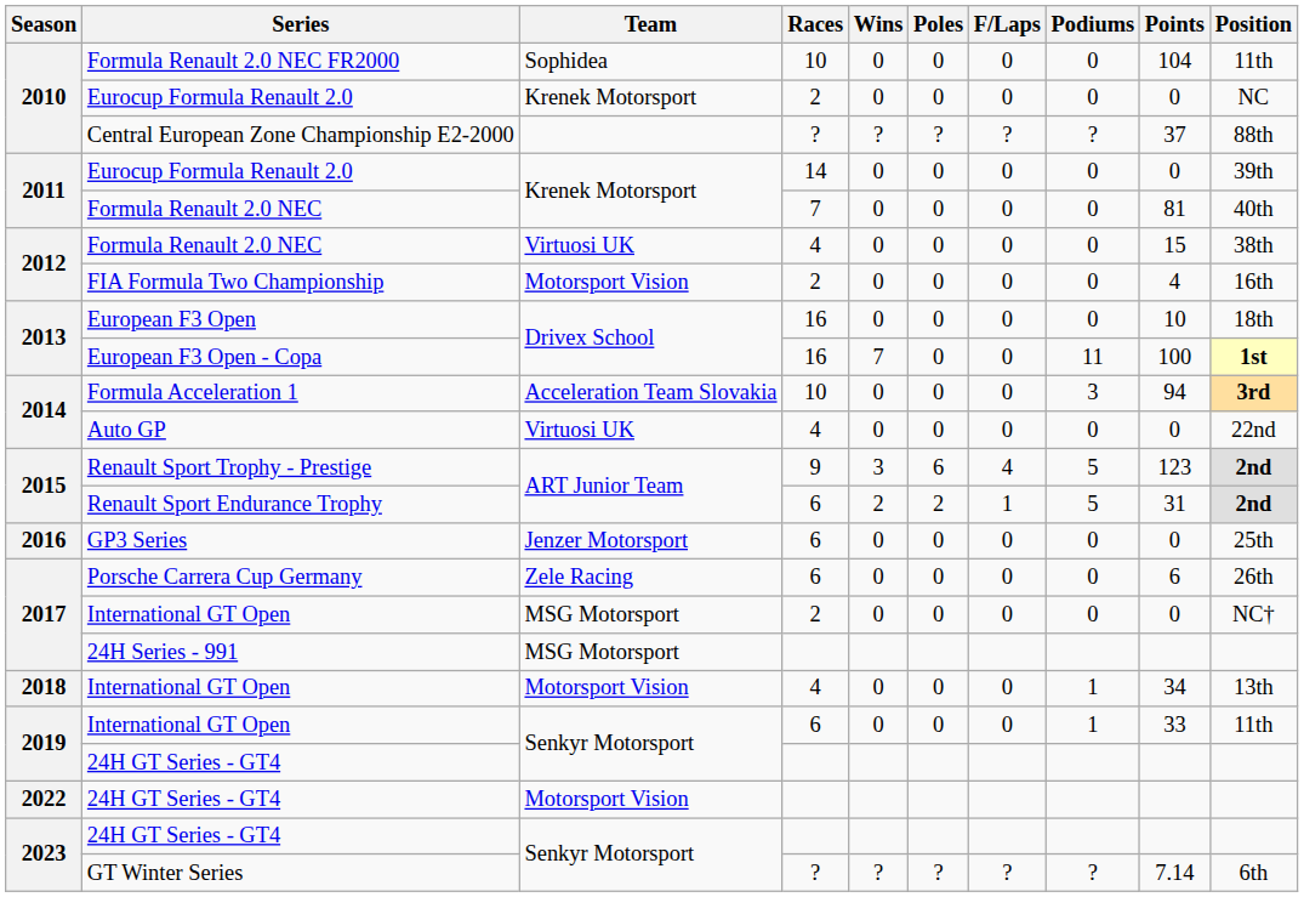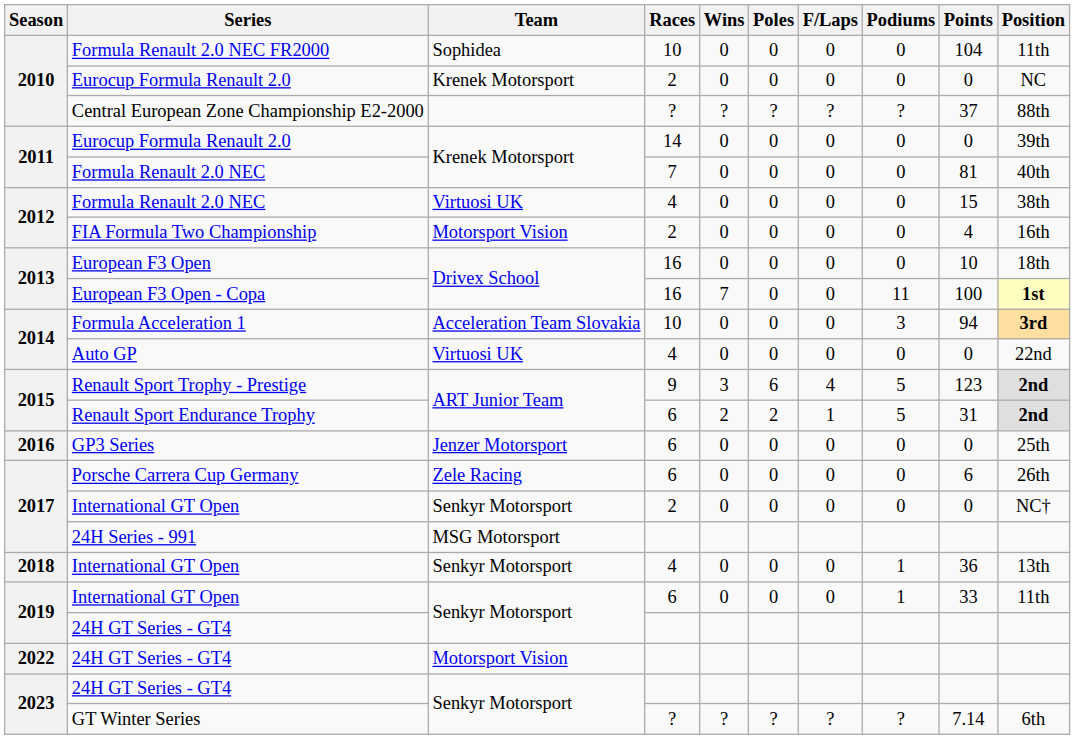 <table class="wikitable" style="font-size: 90%; text-align:center">
 <tr>
 <th>Season</th>
 <th>Series</th>
 <th>Team</th>
 <th>Races</th>
 <th>Wins</th>
 <th>Poles</th>
 <th>F/Laps</th>
 <th>Podiums</th>
 <th>Points</th>
 <th>Position</th>
 </tr>
 <tr>
 <th rowspan=3>2010</th>
 <td align=left><a href='#'>Formula Renault 2.0 NEC FR2000</a></td>
 <td align=left>Sophidea</td>
 <td>10</td>
 <td>0</td>
 <td>0</td>
 <td>0</td>
 <td>0</td>
 <td>104</td>
 <td>11th</td>
 </tr>
 <tr>
 <td align=left><a href='#'>Eurocup Formula Renault 2.0</a></td>
 <td align=left>Krenek Motorsport</td>
 <td>2</td>
 <td>0</td>
 <td>0</td>
 <td>0</td>
 <td>0</td>
 <td>0</td>
 <td>NC</td>
 </tr>
 <tr>
 <td align=left nowrap>Central European Zone Championship E2-2000</td>
 <td align=left></td>
 <td>?</td>
 <td>?</td>
 <td>?</td>
 <td>?</td>
 <td>?</td>
 <td>37</td>
 <td>88th</td>
 </tr>
 <tr>
 <th rowspan=2>2011</th>
 <td align=left><a href='#'>Eurocup Formula Renault 2.0</a></td>
 <td rowspan=2 align=left>Krenek Motorsport</td>
 <td>14</td>
 <td>0</td>
 <td>0</td>
 <td>0</td>
 <td>0</td>
 <td>0</td>
 <td>39th</td>
 </tr>
 <tr>
 <td align=left><a href='#'>Formula Renault 2.0 NEC</a></td>
 <td>7</td>
 <td>0</td>
 <td>0</td>
 <td>0</td>
 <td>0</td>
 <td>81</td>
 <td>40th</td>
 </tr>
 <tr>
 <th rowspan=2>2012</th>
 <td align=left><a href='#'>Formula Renault 2.0 NEC</a></td>
 <td align=left><a href='#'>Virtuosi UK</a></td>
 <td>4</td>
 <td>0</td>
 <td>0</td>
 <td>0</td>
 <td>0</td>
 <td>15</td>
 <td>38th</td>
 </tr>
 <tr>
 <td align=left><a href='#'>FIA Formula Two Championship</a></td>
 <td align=left><a href='#'>Motorsport Vision</a></td>
 <td>2</td>
 <td>0</td>
 <td>0</td>
 <td>0</td>
 <td>0</td>
 <td>4</td>
 <td>16th</td>
 </tr>
 <tr>
 <th rowspan=2>2013</th>
 <td align=left><a href='#'>European F3 Open</a></td>
 <td align=left rowspan=2><a href='#'>Drivex School</a></td>
 <td>16</td>
 <td>0</td>
 <td>0</td>
 <td>0</td>
 <td>0</td>
 <td>10</td>
 <td>18th</td>
 </tr>
 <tr>
 <td align=left><a href='#'>European F3 Open - Copa</a></td>
 <td>16</td>
 <td>7</td>
 <td>0</td>
 <td>0</td>
 <td>11</td>
 <td>100</td>
 <td style="background:#FFFFBF;"><strong>1st</strong></td>
 </tr>
 <tr>
 <th rowspan=2>2014</th>
 <td align=left><a href='#'>Formula Acceleration 1</a></td>
 <td align=left nowrap><a href='#'>Acceleration Team Slovakia</a></td>
 <td>10</td>
 <td>0</td>
 <td>0</td>
 <td>0</td>
 <td>3</td>
 <td>94</td>
 <td style="background:#FFDF9F;"><strong>3rd</strong></td>
 </tr>
 <tr>
 <td align=left><a href='#'>Auto GP</a></td>
 <td align=left><a href='#'>Virtuosi UK</a></td>
 <td>4</td>
 <td>0</td>
 <td>0</td>
 <td>0</td>
 <td>0</td>
 <td>0</td>
 <td>22nd</td>
 </tr>
 <tr>
 <th rowspan=2>2015</th>
 <td align=left><a href='#'>Renault Sport Trophy - Prestige</a></td>
 <td align=left rowspan=2><a href='#'>ART Junior Team</a></td>
 <td>9</td>
 <td>3</td>
 <td>6</td>
 <td>4</td>
 <td>5</td>
 <td>123</td>
 <td style="background:#DFDFDF;"><strong>2nd</strong></td>
 </tr>
 <tr>
 <td align=left><a href='#'>Renault Sport Endurance Trophy</a></td>
 <td>6</td>
 <td>2</td>
 <td>2</td>
 <td>1</td>
 <td>5</td>
 <td>31</td>
 <td style="background:#DFDFDF;"><strong>2nd</strong></td>
 </tr>
 <tr>
 <th>2016</th>
 <td align=left><a href='#'>GP3 Series</a></td>
 <td align=left><a href='#'>Jenzer Motorsport</a></td>
 <td>6</td>
 <td>0</td>
 <td>0</td>
 <td>0</td>
 <td>0</td>
 <td>0</td>
 <td>25th</td>
 </tr>
 <tr>
 <th rowspan="3">2017</th>
 <td align=left><a href='#'>Porsche Carrera Cup Germany</a></td>
 <td align=left><a href='#'>Zele Racing</a></td>
 <td>6</td>
 <td>0</td>
 <td>0</td>
 <td>0</td>
 <td>0</td>
 <td>6</td>
 <td>26th</td>
 </tr>
 <tr>
 <td align=left><a href='#'>International GT Open</a></td>
-<td align=left>MSG Motorsport</td>
+<td align=left>Senkyr Motorsport</td>
 <td>2</td>
 <td>0</td>
 <td>0</td>
 <td>0</td>
 <td>0</td>
 <td>0</td>
 <td>NC†</td>
 </tr>
 <tr>
 <td align=left><a href='#'>24H Series - 991</a></td>
 <td align=left>MSG Motorsport</td>
 <td></td>
 <td></td>
 <td></td>
 <td></td>
 <td></td>
 <td></td>
 <td></td>
 </tr>
 <tr>
 <th>2018</th>
 <td align=left><a href='#'>International GT Open</a></td>
-<td align=left><a href='#'>Motorsport Vision</a></td>
+<td align=left>Senkyr Motorsport</td>
 <td>4</td>
 <td>0</td>
 <td>0</td>
 <td>0</td>
 <td>1</td>
-<td>34</td>
+<td>36</td>
 <td>13th</td>
 </tr>
 <tr>
 <th rowspan="2">2019</th>
 <td align=left><a href='#'>International GT Open</a></td>
 <td rowspan="2" align="left">Senkyr Motorsport</td>
 <td>6</td>
 <td>0</td>
 <td>0</td>
 <td>0</td>
 <td>1</td>
 <td>33</td>
 <td>11th</td>
 </tr>
 <tr>
 <td align=left><a href='#'>24H GT Series - GT4</a></td>
 <td></td>
 <td></td>
 <td></td>
 <td></td>
 <td></td>
 <td></td>
 <td></td>
 </tr>
 <tr>
 <th>2022</th>
 <td align=left><a href='#'>24H GT Series - GT4</a></td>
 <td align=left><a href='#'>Motorsport Vision</a></td>
 <td></td>
 <td></td>
 <td></td>
 <td></td>
 <td></td>
 <td></td>
 <td></td>
 </tr>
 <tr>
 <th rowspan="2">2023</th>
 <td align=left><a href='#'>24H GT Series - GT4</a></td>
 <td rowspan="2" align="left">Senkyr Motorsport</td>
 <td></td>
 <td></td>
 <td></td>
 <td></td>
 <td></td>
 <td></td>
 <td></td>
 </tr>
 <tr>
 <td align=left>GT Winter Series</td>
 <td>?</td>
 <td>?</td>
 <td>?</td>
 <td>?</td>
 <td>?</td>
 <td>7.14</td>
 <td>6th</td>
 </tr>
 </table>
